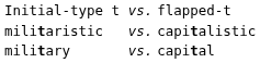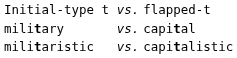 <table>
 <tr>
 <td>Initial-type t</td>
 <td></td>
 <td><em>vs.</em></td>
 <td>flapped-t</td>
 <td></td>
 </tr>
 <tr>
+<td>mili<strong>t</strong>ary</td>
+<td></td>
+<td><em>vs.</em></td>
+<td>capi<strong>t</strong>al</td>
+<td></td>
+</tr>
+<tr>
 <td>mili<strong>t</strong>aristic</td>
 <td></td>
 <td><em>vs.</em></td>
 <td>capi<strong>t</strong>alistic</td>
 <td></td>
 </tr>
-<tr>
-<td>mili<strong>t</strong>ary</td>
-<td></td>
-<td><em>vs.</em></td>
-<td>capi<strong>t</strong>al</td>
-<td></td>
-</tr>
 </table>
